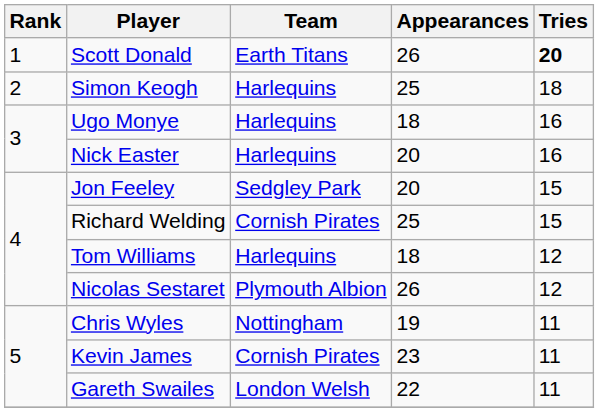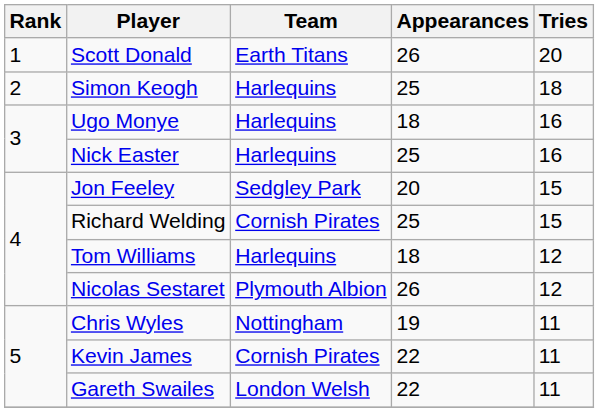 <table class="wikitable">
 <tr>
 <th>Rank</th>
 <th>Player</th>
 <th>Team</th>
 <th>Appearances</th>
 <th>Tries</th>
 </tr>
 <tr>
 <td>1</td>
 <td> <a href='#'>Scott Donald</a></td>
 <td><a href='#'>Earth Titans</a></td>
 <td>26</td>
-<td><strong>20</strong></td>
+<td>20</td>
 </tr>
 <tr>
 <td>2</td>
 <td> <a href='#'>Simon Keogh</a></td>
 <td><a href='#'>Harlequins</a></td>
 <td>25</td>
 <td>18</td>
 </tr>
 <tr>
 <td rowspan=2>3</td>
 <td> <a href='#'>Ugo Monye</a></td>
 <td><a href='#'>Harlequins</a></td>
 <td>18</td>
 <td>16</td>
 </tr>
 <tr>
 <td> <a href='#'>Nick Easter</a></td>
 <td><a href='#'>Harlequins</a></td>
-<td>20</td>
+<td>25</td>
 <td>16</td>
 </tr>
 <tr>
 <td rowspan=4>4</td>
 <td> <a href='#'>Jon Feeley</a></td>
 <td><a href='#'>Sedgley Park</a></td>
 <td>20</td>
 <td>15</td>
 </tr>
 <tr>
 <td> Richard Welding</td>
 <td><a href='#'>Cornish Pirates</a></td>
 <td>25</td>
 <td>15</td>
 </tr>
 <tr>
 <td> <a href='#'>Tom Williams</a></td>
 <td><a href='#'>Harlequins</a></td>
 <td>18</td>
 <td>12</td>
 </tr>
 <tr>
 <td> <a href='#'>Nicolas Sestaret</a></td>
 <td><a href='#'>Plymouth Albion</a></td>
 <td>26</td>
 <td>12</td>
 </tr>
 <tr>
 <td rowspan=3>5</td>
 <td> <a href='#'>Chris Wyles</a></td>
 <td><a href='#'>Nottingham</a></td>
 <td>19</td>
 <td>11</td>
 </tr>
 <tr>
 <td> <a href='#'>Kevin James</a></td>
 <td><a href='#'>Cornish Pirates</a></td>
-<td>23</td>
+<td>22</td>
 <td>11</td>
 </tr>
 <tr>
 <td> <a href='#'>Gareth Swailes</a></td>
 <td><a href='#'>London Welsh</a></td>
 <td>22</td>
 <td>11</td>
 </tr>
 <tr>
 </tr>
 </table>
